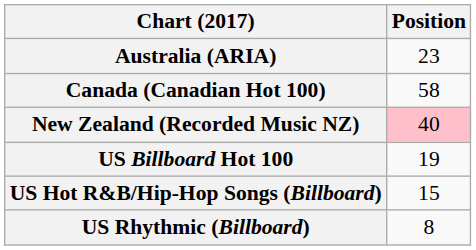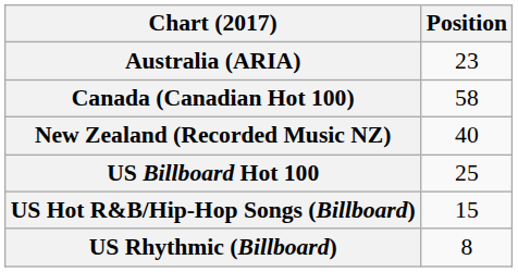 <table class="wikitable sortable plainrowheaders" style="text-align:center">
 <tr>
 <th scope="col">Chart (2017)</th>
 <th scope="col">Position</th>
 </tr>
 <tr>
 <th scope="row">Australia (ARIA)</th>
 <td>23</td>
 </tr>
 <tr>
 <th scope="row">Canada (Canadian Hot 100)</th>
 <td>58</td>
 </tr>
 <tr>
 <th scope="row">New Zealand (Recorded Music NZ)</th>
-<td style="background: pink;">40</td>
+<td>40</td>
 </tr>
 <tr>
 <th scope="row">US <em>Billboard</em> Hot 100</th>
-<td>19</td>
+<td>25</td>
 </tr>
 <tr>
 <th scope="row">US Hot R&B/Hip-Hop Songs (<em>Billboard</em>)</th>
 <td>15</td>
 </tr>
 <tr>
 <th scope="row">US Rhythmic (<em>Billboard</em>)</th>
 <td>8</td>
 </tr>
 </table>
